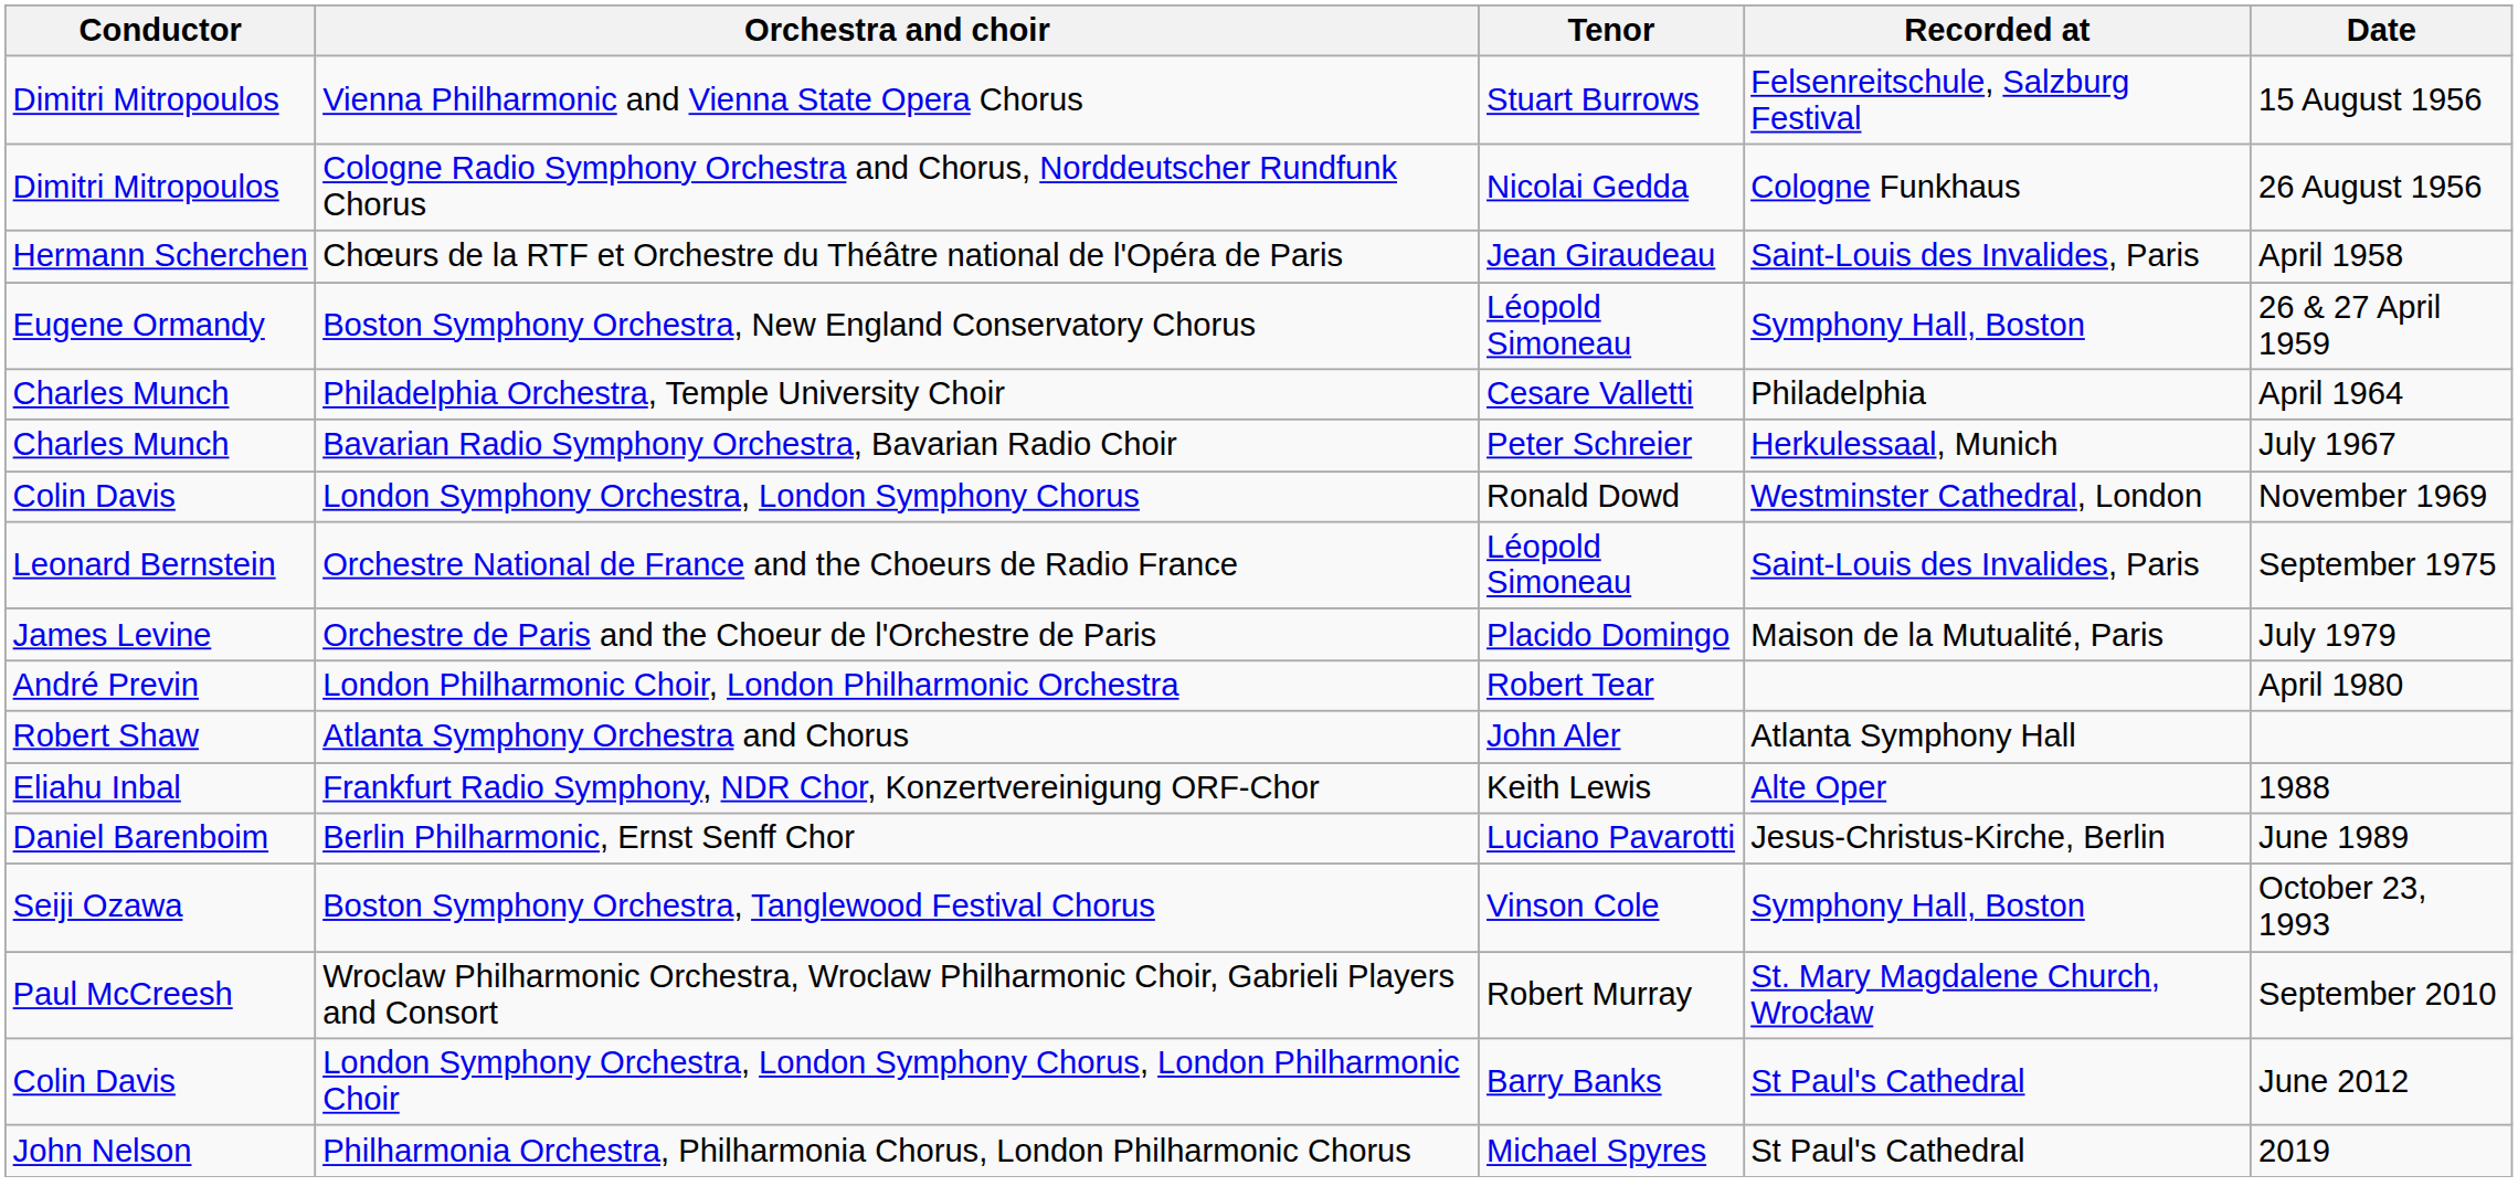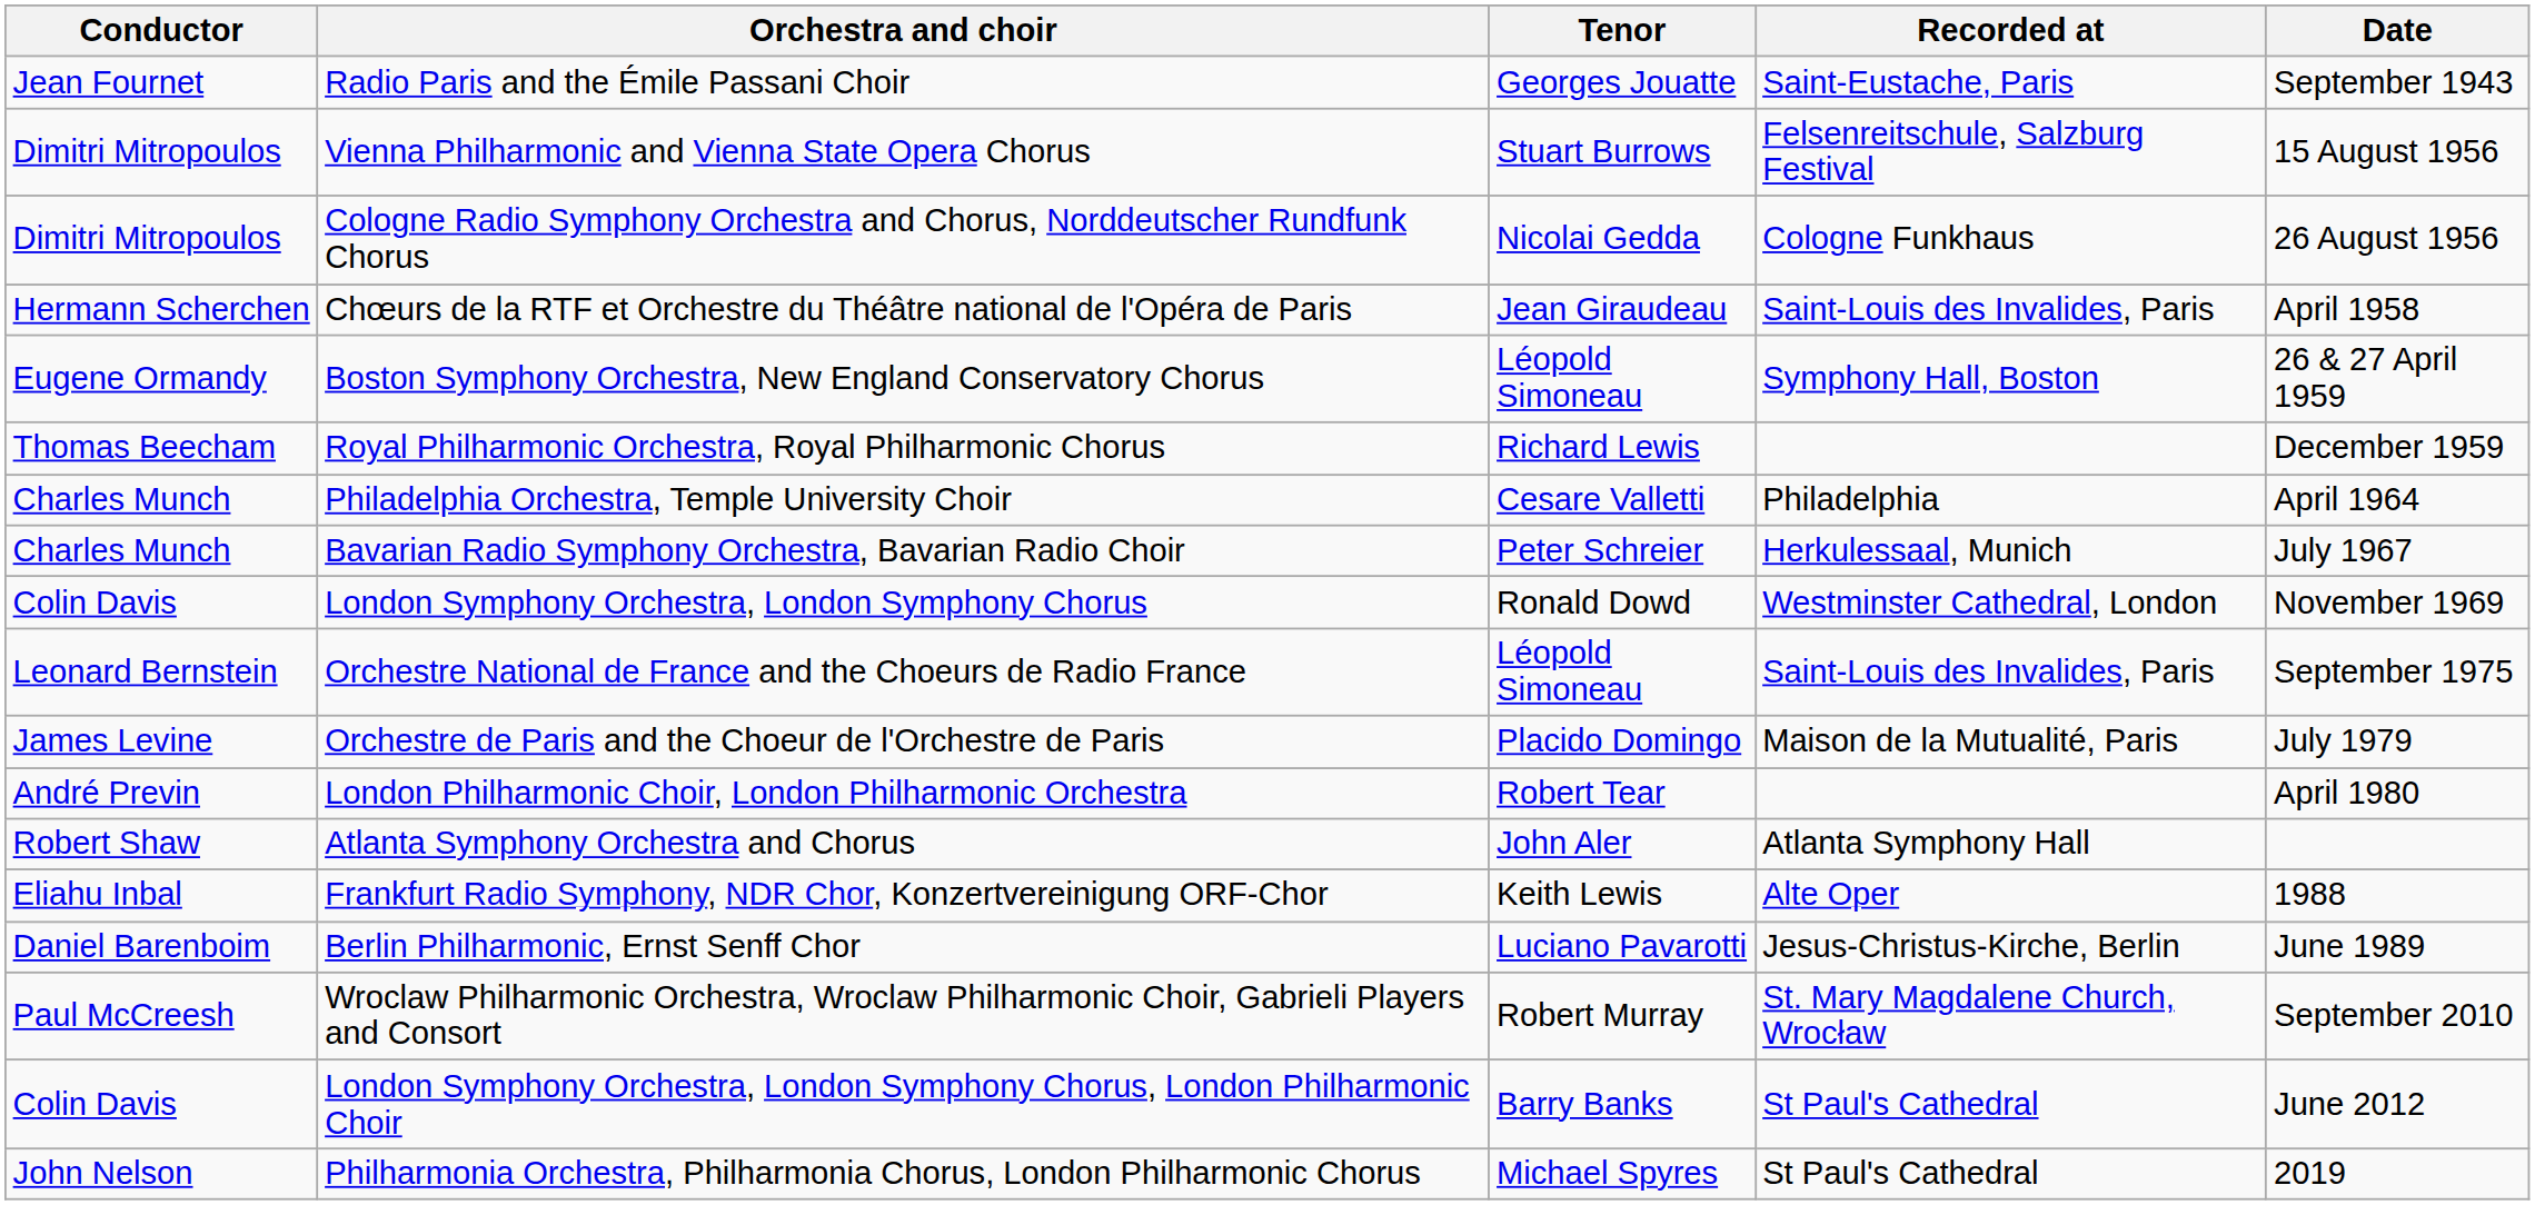 <table class="wikitable">
 <tr>
 <th>Conductor</th>
 <th>Orchestra and choir</th>
 <th>Tenor</th>
 <th>Recorded at</th>
 <th>Date</th>
+</tr>
+<tr>
+<td><a href='#'>Jean Fournet</a></td>
+<td><a href='#'>Radio Paris</a> and the Émile Passani Choir</td>
+<td><a href='#'>Georges Jouatte</a></td>
+<td><a href='#'>Saint-Eustache, Paris</a></td>
+<td>September 1943</td>
 </tr>
 <tr>
 <td><a href='#'>Dimitri Mitropoulos</a></td>
 <td><a href='#'>Vienna Philharmonic</a> and <a href='#'>Vienna State Opera</a> Chorus</td>
 <td><a href='#'>Stuart Burrows</a></td>
 <td><a href='#'>Felsenreitschule</a>, <a href='#'>Salzburg Festival</a></td>
 <td>15 August 1956</td>
 </tr>
 <tr>
 <td><a href='#'>Dimitri Mitropoulos</a></td>
 <td><a href='#'>Cologne Radio Symphony Orchestra</a> and Chorus, <a href='#'>Norddeutscher Rundfunk</a> Chorus</td>
 <td><a href='#'>Nicolai Gedda</a></td>
 <td><a href='#'>Cologne</a> Funkhaus</td>
 <td>26 August 1956</td>
 </tr>
 <tr>
 <td><a href='#'>Hermann&nbsp;Scherchen</a></td>
 <td>Chœurs de la RTF et Orchestre du Théâtre national de l'Opéra de Paris</td>
 <td><a href='#'>Jean Giraudeau</a></td>
 <td><a href='#'>Saint-Louis des Invalides</a>, Paris</td>
 <td>April 1958</td>
 </tr>
 <tr>
 <td><a href='#'>Eugene Ormandy</a></td>
 <td><a href='#'>Boston Symphony Orchestra</a>, New England Conservatory Chorus</td>
 <td><a href='#'>Léopold Simoneau</a></td>
 <td><a href='#'>Symphony Hall, Boston</a></td>
 <td>26 & 27 April 1959</td>
+</tr>
+<tr>
+<td><a href='#'>Thomas Beecham</a></td>
+<td><a href='#'>Royal Philharmonic Orchestra</a>, Royal Philharmonic Chorus</td>
+<td><a href='#'>Richard Lewis</a></td>
+<td></td>
+<td>December 1959</td>
 </tr>
 <tr>
 <td><a href='#'>Charles Munch</a></td>
 <td><a href='#'>Philadelphia Orchestra</a>, Temple University Choir</td>
 <td><a href='#'>Cesare Valletti</a></td>
 <td>Philadelphia</td>
 <td>April 1964</td>
 </tr>
 <tr>
 <td><a href='#'>Charles Munch</a></td>
 <td><a href='#'>Bavarian Radio Symphony Orchestra</a>, Bavarian Radio Choir</td>
 <td><a href='#'>Peter Schreier</a></td>
 <td><a href='#'>Herkulessaal</a>, Munich</td>
 <td>July 1967</td>
 </tr>
 <tr>
 <td><a href='#'>Colin Davis</a></td>
 <td><a href='#'>London Symphony Orchestra</a>, <a href='#'>London Symphony Chorus</a></td>
 <td>Ronald Dowd</td>
 <td><a href='#'>Westminster Cathedral</a>, London</td>
 <td>November 1969</td>
 </tr>
 <tr>
 <td><a href='#'>Leonard Bernstein</a></td>
 <td><a href='#'>Orchestre National de France</a> and the Choeurs de Radio France</td>
 <td><a href='#'>Léopold Simoneau</a></td>
 <td><a href='#'>Saint-Louis des Invalides</a>, Paris</td>
 <td>September 1975</td>
 </tr>
 <tr>
 <td><a href='#'>James Levine</a></td>
 <td><a href='#'>Orchestre de Paris</a> and the Choeur de l'Orchestre de Paris</td>
 <td><a href='#'>Placido Domingo</a></td>
 <td>Maison de la Mutualité, Paris</td>
 <td>July 1979</td>
 </tr>
 <tr>
 <td><a href='#'>André Previn</a></td>
 <td><a href='#'>London Philharmonic Choir</a>, <a href='#'>London Philharmonic Orchestra</a></td>
 <td><a href='#'>Robert Tear</a></td>
 <td></td>
 <td>April 1980</td>
 </tr>
 <tr>
 <td><a href='#'>Robert Shaw</a></td>
 <td><a href='#'>Atlanta Symphony Orchestra</a> and Chorus</td>
 <td><a href='#'>John Aler</a></td>
 <td>Atlanta Symphony Hall</td>
 <td></td>
 </tr>
 <tr>
 <td><a href='#'>Eliahu Inbal</a></td>
 <td><a href='#'>Frankfurt Radio Symphony</a>, <a href='#'>NDR Chor</a>, Konzertvereinigung ORF-Chor</td>
 <td>Keith Lewis</td>
 <td><a href='#'>Alte Oper</a></td>
 <td>1988</td>
 </tr>
 <tr>
 <td><a href='#'>Daniel Barenboim</a></td>
 <td><a href='#'>Berlin Philharmonic</a>, Ernst Senff Chor</td>
 <td><a href='#'>Luciano Pavarotti</a></td>
 <td>Jesus-Christus-Kirche, Berlin</td>
 <td>June 1989</td>
 </tr>
 <tr>
-<td><a href='#'>Seiji Ozawa</a></td>
-<td><a href='#'>Boston Symphony Orchestra</a>, <a href='#'>Tanglewood Festival Chorus</a></td>
-<td><a href='#'>Vinson Cole</a></td>
-<td><a href='#'>Symphony Hall, Boston</a></td>
-<td>October 23, 1993</td>
-</tr>
-<tr>
 <td><a href='#'>Paul McCreesh</a></td>
 <td>Wroclaw Philharmonic Orchestra, Wroclaw Philharmonic Choir, Gabrieli Players and Consort</td>
 <td>Robert Murray</td>
 <td><a href='#'>St. Mary Magdalene Church, Wrocław</a></td>
 <td>September 2010</td>
 </tr>
 <tr>
 <td><a href='#'>Colin Davis</a></td>
 <td><a href='#'>London Symphony Orchestra</a>, <a href='#'>London Symphony Chorus</a>, <a href='#'>London Philharmonic Choir</a></td>
 <td><a href='#'>Barry Banks</a></td>
 <td><a href='#'>St Paul's Cathedral</a></td>
 <td>June 2012</td>
 </tr>
 <tr>
 <td><a href='#'>John Nelson</a></td>
 <td><a href='#'>Philharmonia Orchestra</a>, Philharmonia Chorus, London Philharmonic Chorus</td>
 <td><a href='#'>Michael Spyres</a></td>
 <td>St Paul's Cathedral</td>
 <td>2019</td>
 </tr>
 </table>
